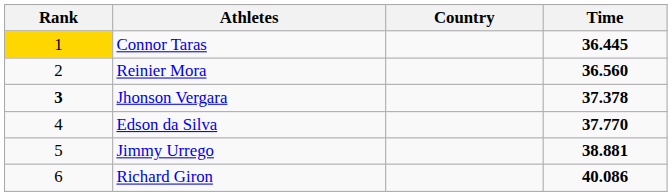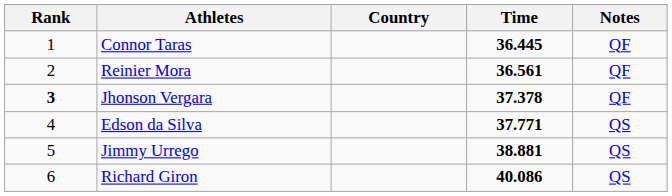 <table class="wikitable" width=50% style="text-align:center">
 <tr>
 <th>Rank</th>
 <th>Athletes</th>
 <th>Country</th>
 <th>Time</th>
+<th>Notes</th>
 </tr>
 <tr>
-<td style="background: gold;">1</td>
+<td>1</td>
 <td align=left><a href='#'>Connor Taras</a></td>
 <td align=left></td>
 <td><strong>36.445</strong></td>
+<td><a href='#'>QF</a></td>
 </tr>
 <tr>
 <td>2</td>
 <td align=left><a href='#'>Reinier Mora</a></td>
 <td align=left></td>
-<td><strong>36.560</strong></td>
+<td><strong>36.561</strong></td>
+<td><a href='#'>QF</a></td>
 </tr>
 <tr>
 <td><strong>3</strong></td>
 <td align=left><a href='#'>Jhonson Vergara</a></td>
 <td align=left></td>
 <td><strong>37.378</strong></td>
+<td><a href='#'>QF</a></td>
 </tr>
 <tr>
 <td>4</td>
 <td align=left><a href='#'>Edson da Silva</a></td>
 <td align=left></td>
-<td><strong>37.770</strong></td>
+<td><strong>37.771</strong></td>
+<td><a href='#'>QS</a></td>
 </tr>
 <tr>
 <td>5</td>
 <td align=left><a href='#'>Jimmy Urrego</a></td>
 <td align=left></td>
 <td><strong>38.881</strong></td>
+<td><a href='#'>QS</a></td>
 </tr>
 <tr>
 <td>6</td>
 <td align=left><a href='#'>Richard Giron</a></td>
 <td align=left></td>
 <td><strong>40.086</strong></td>
+<td><a href='#'>QS</a></td>
 </tr>
 </table>
